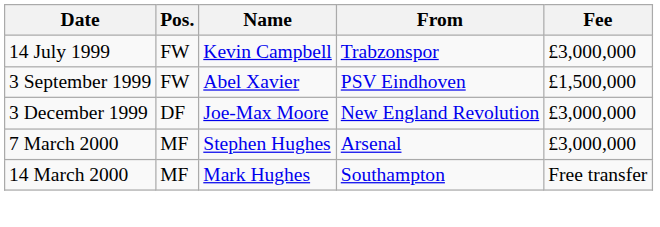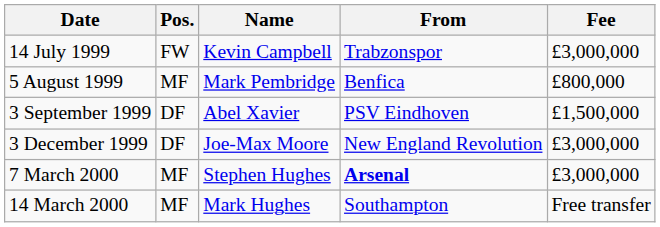 <table class="wikitable">
 <tr>
 <th>Date</th>
 <th>Pos.</th>
 <th>Name</th>
 <th>From</th>
 <th>Fee</th>
 </tr>
 <tr>
 <td>14 July 1999</td>
 <td>FW</td>
 <td><a href='#'>Kevin Campbell</a></td>
 <td><a href='#'>Trabzonspor</a></td>
 <td>£3,000,000</td>
 </tr>
 <tr>
+<td>5 August 1999</td>
+<td>MF</td>
+<td><a href='#'>Mark Pembridge</a></td>
+<td><a href='#'>Benfica</a></td>
+<td>£800,000</td>
+</tr>
+<tr>
 <td>3 September 1999</td>
-<td>FW</td>
+<td>DF</td>
 <td><a href='#'>Abel Xavier</a></td>
 <td><a href='#'>PSV Eindhoven</a></td>
 <td>£1,500,000</td>
 </tr>
 <tr>
 <td>3 December 1999</td>
 <td>DF</td>
 <td><a href='#'>Joe-Max Moore</a></td>
 <td><a href='#'>New England Revolution</a></td>
 <td>£3,000,000</td>
 </tr>
 <tr>
 <td>7 March 2000</td>
 <td>MF</td>
 <td><a href='#'>Stephen Hughes</a></td>
-<td><a href='#'>Arsenal</a></td>
+<td><strong><a href='#'>Arsenal</a></strong></td>
 <td>£3,000,000</td>
 </tr>
 <tr>
 <td>14 March 2000</td>
 <td>MF</td>
 <td><a href='#'>Mark Hughes</a></td>
 <td><a href='#'>Southampton</a></td>
 <td>Free transfer</td>
 </tr>
 </table>
